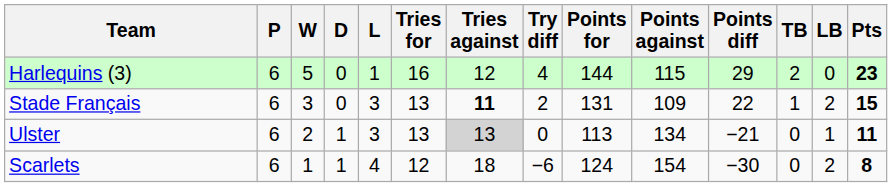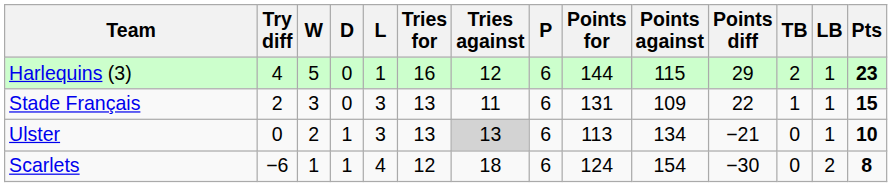 <table class="wikitable" style="text-align: center;">
 <tr>
 <th style="width:200px;">Team</th>
-<th width="20">P</th>
+<th width="20">Try diff</th>
 <th width="20">W</th>
 <th width="20">D</th>
 <th width="20">L</th>
 <th width="20">Tries for</th>
 <th width="20">Tries against</th>
-<th width="20">Try diff</th>
+<th width="20">P</th>
 <th width="20">Points for</th>
 <th width="20">Points against</th>
 <th width="25">Points diff</th>
 <th width="20">TB</th>
 <th width="20">LB</th>
 <th width="20">Pts</th>
 </tr>
 <tr style="background:#cfc;">
 <td align=left> <a href='#'>Harlequins</a> (3)</td>
-<td>6</td>
+<td>4</td>
 <td>5</td>
 <td>0</td>
 <td>1</td>
 <td>16</td>
 <td>12</td>
-<td>4</td>
+<td>6</td>
 <td>144</td>
 <td>115</td>
 <td>29</td>
 <td>2</td>
-<td>0</td>
+<td>1</td>
 <td><strong>23</strong></td>
 </tr>
 <tr>
 <td align=left> <a href='#'>Stade Français</a></td>
-<td>6</td>
+<td>2</td>
 <td>3</td>
 <td>0</td>
 <td>3</td>
 <td>13</td>
-<td><strong>11</strong></td>
-<td>2</td>
+<td>11</td>
+<td>6</td>
 <td>131</td>
 <td>109</td>
 <td>22</td>
 <td>1</td>
-<td>2</td>
+<td>1</td>
 <td><strong>15</strong></td>
 </tr>
 <tr>
 <td align=left> <a href='#'>Ulster</a></td>
-<td>6</td>
+<td>0</td>
 <td>2</td>
 <td>1</td>
 <td>3</td>
 <td>13</td>
 <td style="background: lightgrey;">13</td>
-<td>0</td>
+<td>6</td>
 <td>113</td>
 <td>134</td>
 <td>−21</td>
 <td>0</td>
 <td>1</td>
-<td><strong>11</strong></td>
+<td><strong>10</strong></td>
 </tr>
 <tr>
 <td align=left> <a href='#'>Scarlets</a></td>
-<td>6</td>
+<td>−6</td>
 <td>1</td>
 <td>1</td>
 <td>4</td>
 <td>12</td>
 <td>18</td>
-<td>−6</td>
+<td>6</td>
 <td>124</td>
 <td>154</td>
 <td>−30</td>
 <td>0</td>
 <td>2</td>
 <td><strong>8</strong></td>
 </tr>
 </table>
